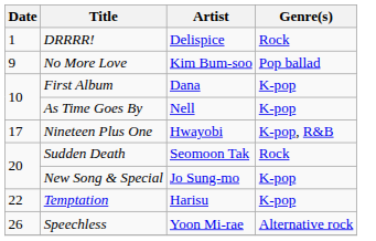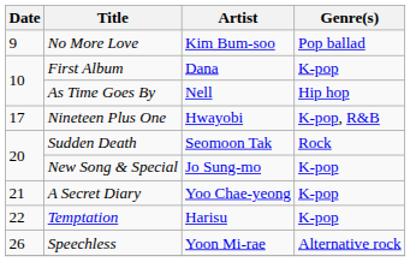 <table class="wikitable" style="text-align: left;">
 <tr>
 <th>Date</th>
 <th>Title</th>
 <th>Artist</th>
 <th>Genre(s)</th>
-</tr>
-<tr>
-<td rowspan="1">1</td>
-<td><em>DRRRR!</em></td>
-<td><a href='#'>Delispice</a></td>
-<td><a href='#'>Rock</a></td>
 </tr>
 <tr>
 <td>9</td>
 <td><em>No More Love</em></td>
 <td><a href='#'>Kim Bum-soo</a></td>
 <td><a href='#'>Pop ballad</a></td>
 </tr>
 <tr>
 <td rowspan="2">10</td>
 <td><em>First Album</em></td>
 <td><a href='#'>Dana</a></td>
 <td><a href='#'>K-pop</a></td>
 </tr>
 <tr>
 <td><em>As Time Goes By</em></td>
 <td><a href='#'>Nell</a></td>
-<td><a href='#'>K-pop</a></td>
+<td><a href='#'>Hip hop</a></td>
 </tr>
 <tr>
 <td>17</td>
 <td><em>Nineteen Plus One</em></td>
 <td><a href='#'>Hwayobi</a></td>
 <td><a href='#'>K-pop</a>, <a href='#'>R&B</a></td>
 </tr>
 <tr>
 <td rowspan="2">20</td>
 <td><em>Sudden Death</em></td>
 <td><a href='#'>Seomoon Tak</a></td>
 <td><a href='#'>Rock</a></td>
 </tr>
 <tr>
 <td><em>New Song & Special</em></td>
 <td><a href='#'>Jo Sung-mo</a></td>
 <td><a href='#'>K-pop</a></td>
 </tr>
 <tr>
+<td>21</td>
+<td><em>A Secret Diary</em></td>
+<td><a href='#'>Yoo Chae-yeong</a></td>
+<td><a href='#'>K-pop</a></td>
+</tr>
+<tr>
 <td>22</td>
 <td><em><a href='#'>Temptation</a></em></td>
 <td><a href='#'>Harisu</a></td>
 <td><a href='#'>K-pop</a></td>
 </tr>
 <tr>
 <td>26</td>
 <td><em>Speechless</em></td>
 <td><a href='#'>Yoon Mi-rae</a></td>
 <td><a href='#'>Alternative rock</a></td>
 </tr>
 <tr>
 </tr>
 </table>
